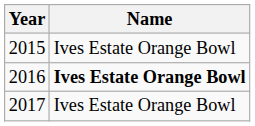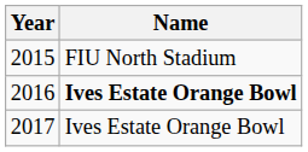 <table class="wikitable">
 <tr>
 <th>Year</th>
 <th>Name</th>
 </tr>
 <tr>
 <td>2015</td>
-<td>Ives Estate Orange Bowl</td>
+<td>FIU North Stadium</td>
 </tr>
 <tr>
 <td>2016</td>
 <td><strong>Ives Estate Orange Bowl</strong></td>
 </tr>
 <tr>
 <td>2017</td>
 <td>Ives Estate Orange Bowl</td>
 </tr>
 </table>
